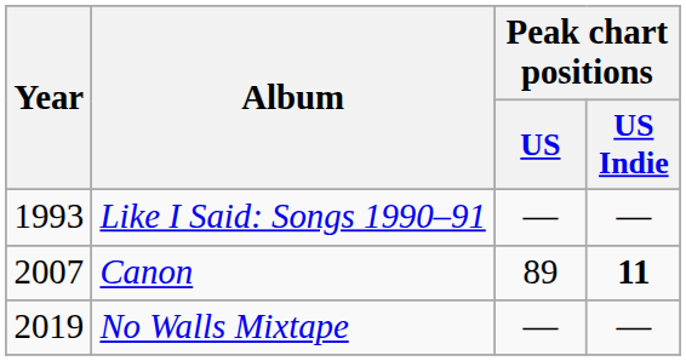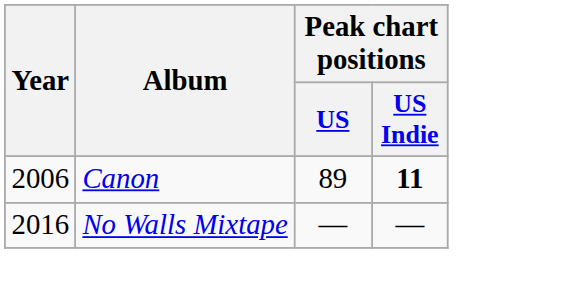 <table class="wikitable" style="text-align:center">
 <tr>
 <th scope="col" rowspan="2">Year</th>
 <th scope="col" rowspan="2">Album</th>
 <th scope="col" colspan="2">Peak chart positions</th>
 </tr>
 <tr>
 <th scope="col" style="width:2.5em;font-size:90%;"><a href='#'>US</a><br></th>
 <th scope="col" style="width:2.5em;font-size:90%;"><a href='#'>US<br>Indie</a><br></th>
 </tr>
 <tr>
-<td>1993</td>
-<td align="left"><em><a href='#'>Like I Said: Songs 1990–91</a></em></td>
-<td>—</td>
-<td>—</td>
-</tr>
-<tr>
-<td>2007</td>
+<td>2006</td>
 <td align="left"><em><a href='#'>Canon</a></em></td>
 <td>89</td>
 <td><strong>11</strong></td>
 </tr>
 <tr>
-<td>2019</td>
+<td>2016</td>
 <td align="left"><a href='#'><em>No Walls Mixtape</em></a></td>
 <td>—</td>
 <td>—</td>
 </tr>
 </table>
